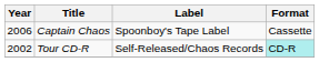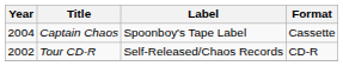 <table class="wikitable">
 <tr>
 <th>Year</th>
 <th>Title</th>
 <th>Label</th>
 <th>Format</th>
 </tr>
 <tr>
-<td>2006</td>
+<td>2004</td>
 <td><em>Captain Chaos</em></td>
 <td>Spoonboy's Tape Label</td>
 <td>Cassette</td>
 </tr>
 <tr>
 <td>2002</td>
 <td><em>Tour CD-R</em></td>
 <td>Self-Released/Chaos Records</td>
-<td style="background: paleturquoise;">CD-R</td>
+<td>CD-R</td>
 </tr>
 <tr>
 </tr>
 </table>
